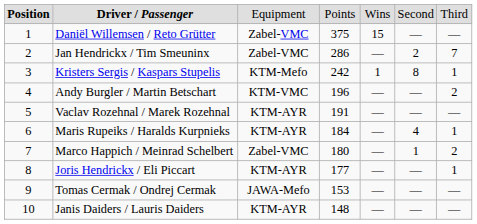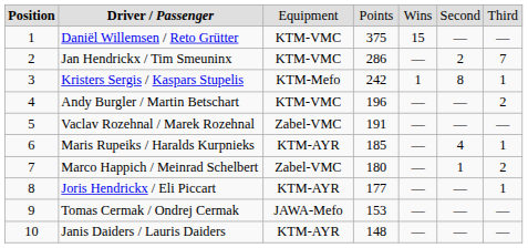 <table class="wikitable">
 <tr align="center" style="background:#dfdfdf;">
 <td width="50"><strong>Position</strong></td>
 <td width="350"><strong>Driver / <em>Passenger<strong><em></td>
 <td width="120"></strong>Equipment<strong></td>
 <td width="50"></strong>Points<strong></td>
 <td width="40"></strong>Wins<strong></td>
 <td width="40"></strong>Second<strong></td>
 <td width="40"></strong>Third<strong></td>
 </tr>
 <tr align="center">
 <td></strong>1<strong></td>
 <td align="left"> <a href='#'>Daniël Willemsen</a> /  </em><a href='#'>Reto Grütter</a><em></td>
-<td>Zabel-<a href='#'>VMC</a></td>
+<td>KTM-VMC</td>
 <td>375</td>
 <td>15</td>
 <td>—</td>
 <td>—</td>
 </tr>
 <tr align="center">
 <td></strong>2<strong></td>
 <td align="left"> Jan Hendrickx / </em>Tim Smeuninx<em></td>
-<td>Zabel-VMC</td>
+<td>KTM-VMC</td>
 <td>286</td>
 <td>—</td>
 <td>2</td>
 <td>7</td>
 </tr>
 <tr align="center">
 <td></strong>3<strong></td>
 <td align="left"> <a href='#'>Kristers Sergis</a> / </em><a href='#'>Kaspars Stupelis</a><em></td>
 <td>KTM-Mefo</td>
 <td>242</td>
 <td>1</td>
 <td>8</td>
 <td>1</td>
 </tr>
 <tr align="center">
 <td></strong>4<strong></td>
 <td align="left"> Andy Burgler / </em>Martin Betschart<em></td>
 <td>KTM-VMC</td>
 <td>196</td>
 <td>—</td>
 <td>—</td>
 <td>2</td>
 </tr>
 <tr align="center">
 <td></strong>5<strong></td>
 <td align="left"> Vaclav Rozehnal / </em>Marek Rozehnal<em></td>
-<td>KTM-AYR</td>
+<td>Zabel-VMC</td>
 <td>191</td>
 <td>—</td>
 <td>—</td>
 <td>—</td>
 </tr>
 <tr align="center">
 <td></strong>6<strong></td>
 <td align="left"> Maris Rupeiks / </em>Haralds Kurpnieks<em></td>
 <td>KTM-AYR</td>
-<td>184</td>
+<td>185</td>
 <td>—</td>
 <td>4</td>
 <td>1</td>
 </tr>
 <tr align="center">
 <td></strong>7<strong></td>
 <td align="left"> Marco Happich /  </em>Meinrad Schelbert<em></td>
 <td>Zabel-VMC</td>
 <td>180</td>
 <td>—</td>
 <td>1</td>
 <td>2</td>
 </tr>
 <tr align="center">
 <td></strong>8<strong></td>
 <td align="left"> <a href='#'>Joris Hendrickx</a> / </em>Eli Piccart<em></td>
 <td>KTM-AYR</td>
 <td>177</td>
 <td>—</td>
 <td>—</td>
 <td>1</td>
 </tr>
 <tr align="center">
 <td></strong>9<strong></td>
 <td align="left"> Tomas Cermak / </em>Ondrej Cermak<em></td>
 <td>JAWA-Mefo</td>
 <td>153</td>
 <td>—</td>
 <td>—</td>
 <td>—</td>
 </tr>
 <tr align="center">
 <td></strong>10<strong></td>
 <td align="left"> Janis Daiders / </em>Lauris Daiders<em></td>
 <td>KTM-AYR</td>
 <td>148</td>
 <td>—</td>
 <td>—</td>
 <td>—</td>
 </tr>
 </table>
